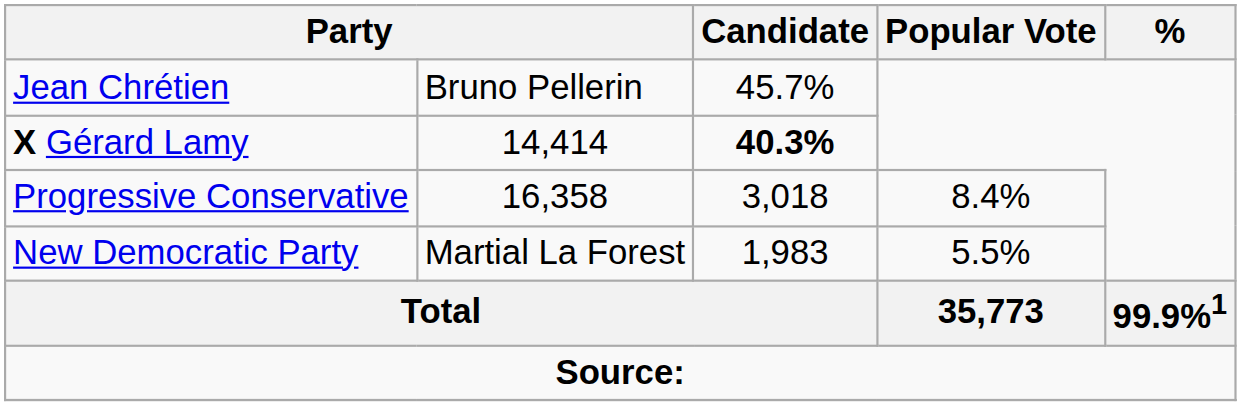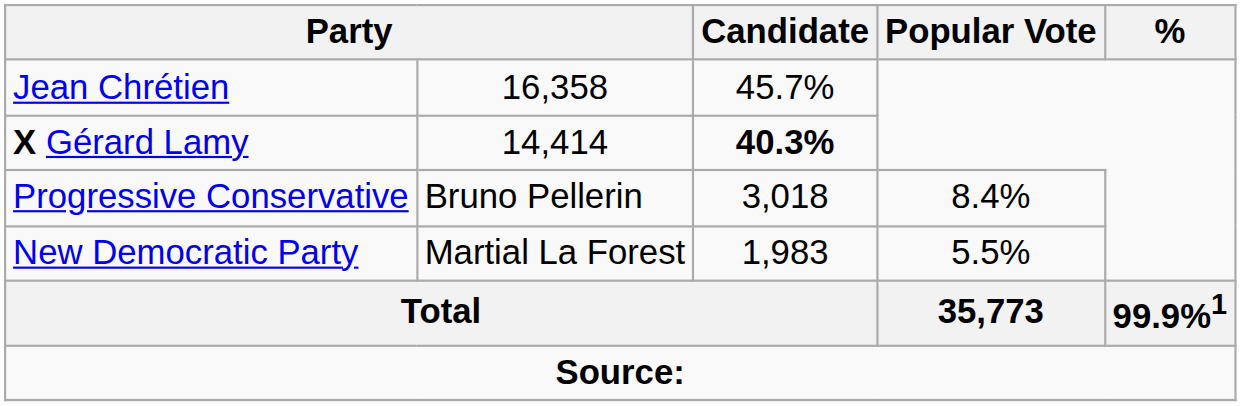 <table class="wikitable">
 <tr>
 <th colspan="2">Party</th>
 <th>Candidate</th>
 <th>Popular Vote</th>
 <th>%</th>
 </tr>
 <tr>
 <td> <a href='#'>Jean Chrétien</a></td>
-<td>Bruno Pellerin</td>
+<td align=center>16,358</td>
 <td align=center>45.7%</td>
 </tr>
 <tr>
 <td><strong>X</strong> <a href='#'>Gérard Lamy</a></td>
 <td align=center>14,414</td>
 <td align=center><strong>40.3%</strong></td>
 </tr>
 <tr>
 <td><a href='#'>Progressive Conservative</a></td>
-<td align=center>16,358</td>
+<td>Bruno Pellerin</td>
 <td align=center>3,018</td>
 <td align=center>8.4%</td>
 </tr>
 <tr>
 <td><a href='#'>New Democratic Party</a></td>
 <td>Martial La Forest</td>
 <td align=center>1,983</td>
 <td align=center>5.5%</td>
 </tr>
 <tr>
 <th colspan=3>Total</th>
 <th>35,773</th>
 <th>99.9%<sup>1</sup></th>
 </tr>
 <tr>
 <td align="center" colspan=5><strong>Source:</strong> </td>
 </tr>
 <tr>
 </tr>
 </table>
